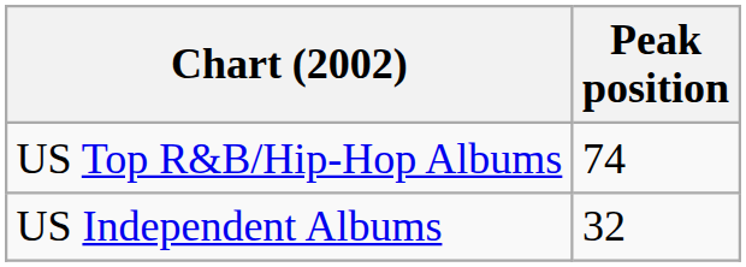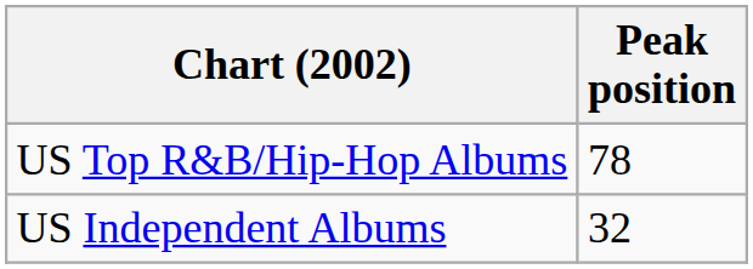 <table class="wikitable">
 <tr>
 <th>Chart (2002)</th>
 <th>Peak<br>position</th>
 </tr>
 <tr>
 <td>US <a href='#'>Top R&B/Hip-Hop Albums</a></td>
-<td>74</td>
+<td>78</td>
 </tr>
 <tr>
 <td>US <a href='#'>Independent Albums</a></td>
 <td>32</td>
 </tr>
 </table>
